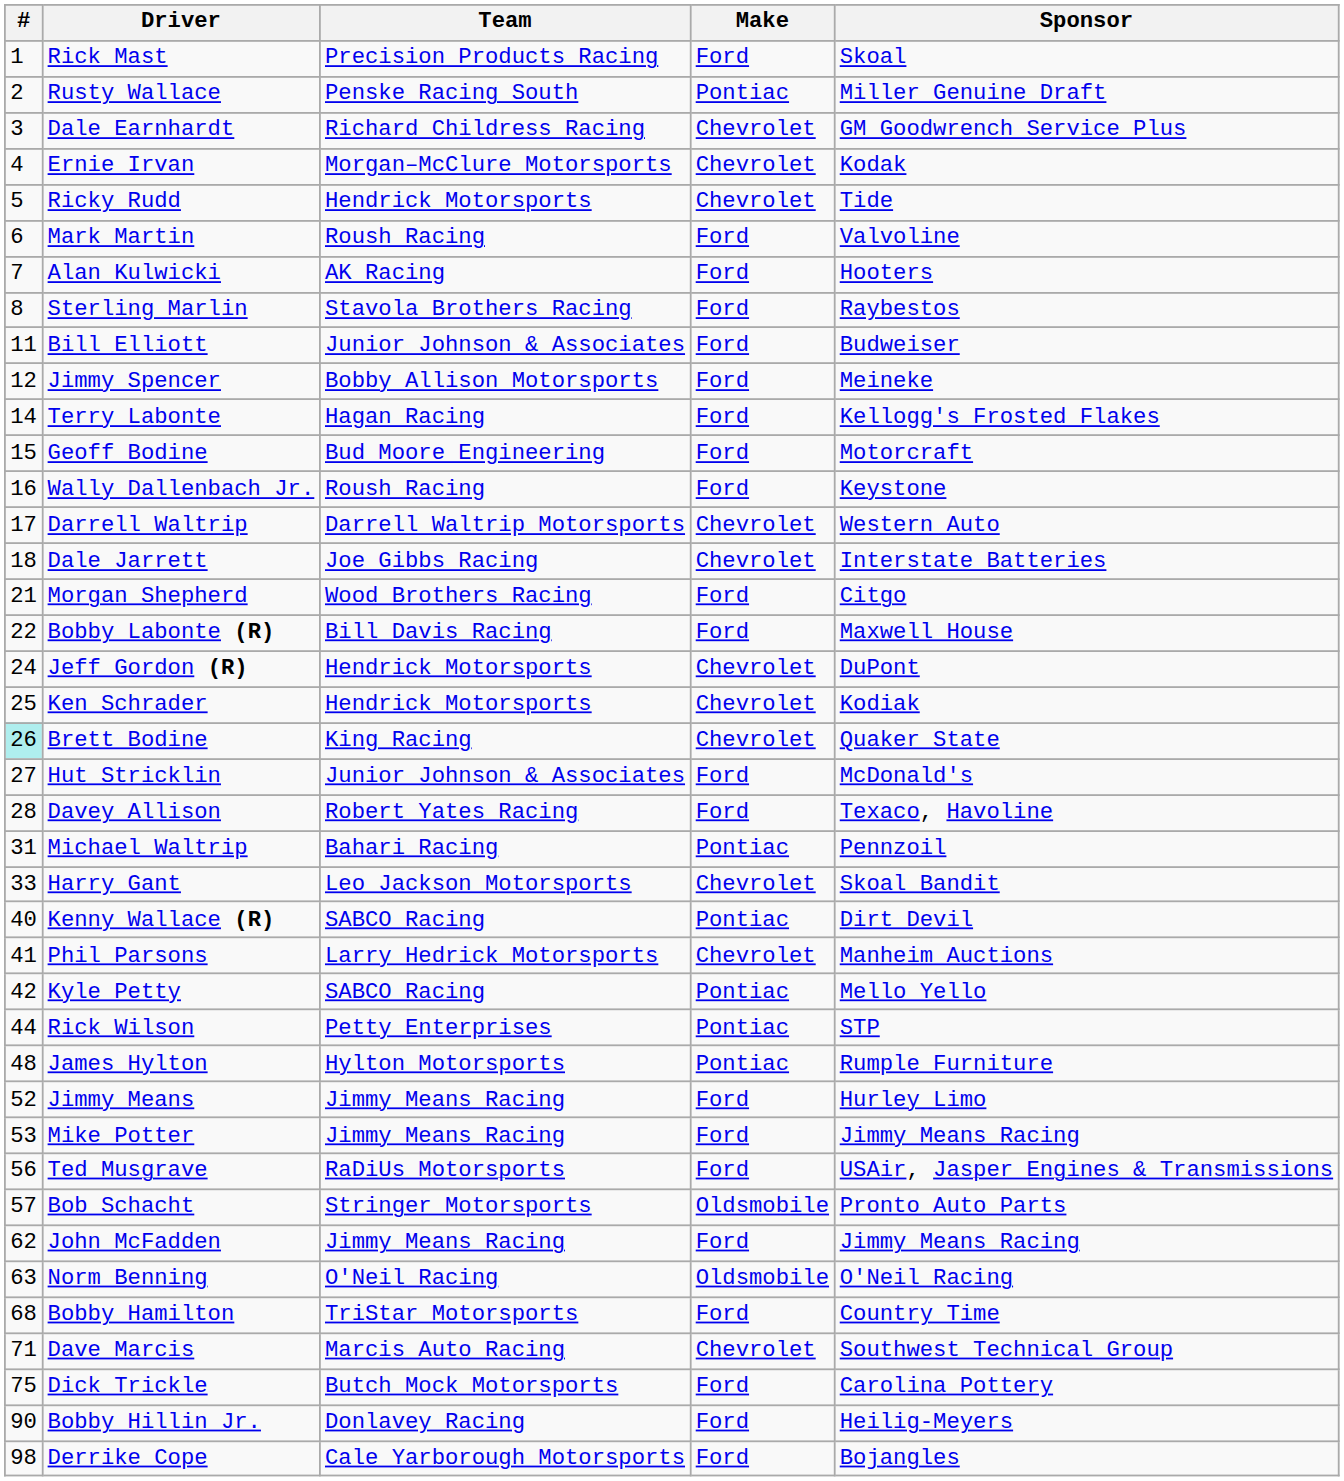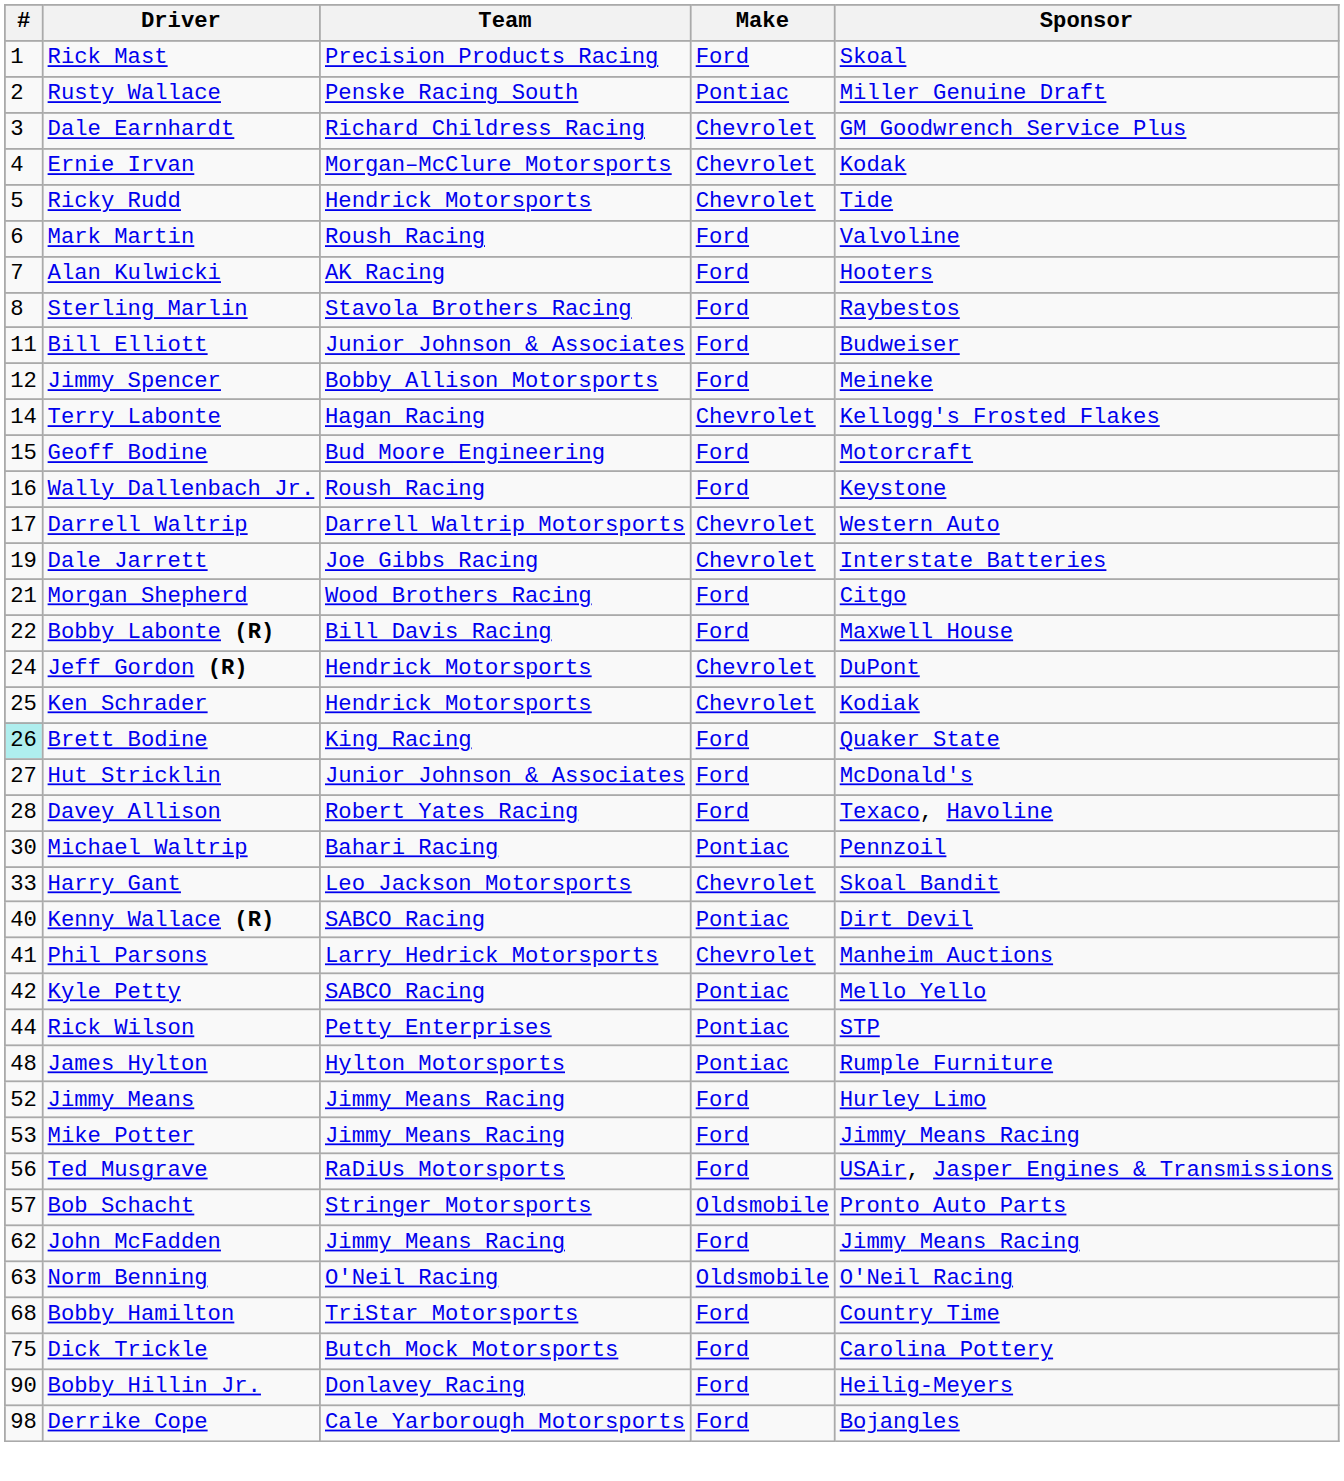 <table class="wikitable" style="font-size:95%">
 <tr>
 <th>#</th>
 <th>Driver</th>
 <th>Team</th>
 <th>Make</th>
 <th>Sponsor</th>
 </tr>
 <tr>
 <td>1</td>
 <td><a href='#'>Rick Mast</a></td>
 <td><a href='#'>Precision Products Racing</a></td>
 <td><a href='#'>Ford</a></td>
 <td><a href='#'>Skoal</a></td>
 </tr>
 <tr>
 <td>2</td>
 <td><a href='#'>Rusty Wallace</a></td>
 <td><a href='#'>Penske Racing South</a></td>
 <td><a href='#'>Pontiac</a></td>
 <td><a href='#'>Miller Genuine Draft</a></td>
 </tr>
 <tr>
 <td>3</td>
 <td><a href='#'>Dale Earnhardt</a></td>
 <td><a href='#'>Richard Childress Racing</a></td>
 <td><a href='#'>Chevrolet</a></td>
 <td><a href='#'>GM Goodwrench Service Plus</a></td>
 </tr>
 <tr>
 <td>4</td>
 <td><a href='#'>Ernie Irvan</a></td>
 <td><a href='#'>Morgan–McClure Motorsports</a></td>
 <td><a href='#'>Chevrolet</a></td>
 <td><a href='#'>Kodak</a></td>
 </tr>
 <tr>
 <td>5</td>
 <td><a href='#'>Ricky Rudd</a></td>
 <td><a href='#'>Hendrick Motorsports</a></td>
 <td><a href='#'>Chevrolet</a></td>
 <td><a href='#'>Tide</a></td>
 </tr>
 <tr>
 <td>6</td>
 <td><a href='#'>Mark Martin</a></td>
 <td><a href='#'>Roush Racing</a></td>
 <td><a href='#'>Ford</a></td>
 <td><a href='#'>Valvoline</a></td>
 </tr>
 <tr>
 <td>7</td>
 <td><a href='#'>Alan Kulwicki</a></td>
 <td><a href='#'>AK Racing</a></td>
 <td><a href='#'>Ford</a></td>
 <td><a href='#'>Hooters</a></td>
 </tr>
 <tr>
 <td>8</td>
 <td><a href='#'>Sterling Marlin</a></td>
 <td><a href='#'>Stavola Brothers Racing</a></td>
 <td><a href='#'>Ford</a></td>
 <td><a href='#'>Raybestos</a></td>
 </tr>
 <tr>
 <td>11</td>
 <td><a href='#'>Bill Elliott</a></td>
 <td><a href='#'>Junior Johnson & Associates</a></td>
 <td><a href='#'>Ford</a></td>
 <td><a href='#'>Budweiser</a></td>
 </tr>
 <tr>
 <td>12</td>
 <td><a href='#'>Jimmy Spencer</a></td>
 <td><a href='#'>Bobby Allison Motorsports</a></td>
 <td><a href='#'>Ford</a></td>
 <td><a href='#'>Meineke</a></td>
 </tr>
 <tr>
 <td>14</td>
 <td><a href='#'>Terry Labonte</a></td>
 <td><a href='#'>Hagan Racing</a></td>
-<td><a href='#'>Ford</a></td>
+<td><a href='#'>Chevrolet</a></td>
 <td><a href='#'>Kellogg's Frosted Flakes</a></td>
 </tr>
 <tr>
 <td>15</td>
 <td><a href='#'>Geoff Bodine</a></td>
 <td><a href='#'>Bud Moore Engineering</a></td>
 <td><a href='#'>Ford</a></td>
 <td><a href='#'>Motorcraft</a></td>
 </tr>
 <tr>
 <td>16</td>
 <td><a href='#'>Wally Dallenbach Jr.</a></td>
 <td><a href='#'>Roush Racing</a></td>
 <td><a href='#'>Ford</a></td>
 <td><a href='#'>Keystone</a></td>
 </tr>
 <tr>
 <td>17</td>
 <td><a href='#'>Darrell Waltrip</a></td>
 <td><a href='#'>Darrell Waltrip Motorsports</a></td>
 <td><a href='#'>Chevrolet</a></td>
 <td><a href='#'>Western Auto</a></td>
 </tr>
 <tr>
-<td>18</td>
+<td>19</td>
 <td><a href='#'>Dale Jarrett</a></td>
 <td><a href='#'>Joe Gibbs Racing</a></td>
 <td><a href='#'>Chevrolet</a></td>
 <td><a href='#'>Interstate Batteries</a></td>
 </tr>
 <tr>
 <td>21</td>
 <td><a href='#'>Morgan Shepherd</a></td>
 <td><a href='#'>Wood Brothers Racing</a></td>
 <td><a href='#'>Ford</a></td>
 <td><a href='#'>Citgo</a></td>
 </tr>
 <tr>
 <td>22</td>
 <td><a href='#'>Bobby Labonte</a> <strong>(R)</strong></td>
 <td><a href='#'>Bill Davis Racing</a></td>
 <td><a href='#'>Ford</a></td>
 <td><a href='#'>Maxwell House</a></td>
 </tr>
 <tr>
 <td>24</td>
 <td><a href='#'>Jeff Gordon</a> <strong>(R)</strong></td>
 <td><a href='#'>Hendrick Motorsports</a></td>
 <td><a href='#'>Chevrolet</a></td>
 <td><a href='#'>DuPont</a></td>
 </tr>
 <tr>
 <td>25</td>
 <td><a href='#'>Ken Schrader</a></td>
 <td><a href='#'>Hendrick Motorsports</a></td>
 <td><a href='#'>Chevrolet</a></td>
 <td><a href='#'>Kodiak</a></td>
 </tr>
 <tr>
 <td style="background: paleturquoise;">26</td>
 <td><a href='#'>Brett Bodine</a></td>
 <td><a href='#'>King Racing</a></td>
-<td><a href='#'>Chevrolet</a></td>
+<td><a href='#'>Ford</a></td>
 <td><a href='#'>Quaker State</a></td>
 </tr>
 <tr>
 <td>27</td>
 <td><a href='#'>Hut Stricklin</a></td>
 <td><a href='#'>Junior Johnson & Associates</a></td>
 <td><a href='#'>Ford</a></td>
 <td><a href='#'>McDonald's</a></td>
 </tr>
 <tr>
 <td>28</td>
 <td><a href='#'>Davey Allison</a></td>
 <td><a href='#'>Robert Yates Racing</a></td>
 <td><a href='#'>Ford</a></td>
 <td><a href='#'>Texaco</a>, <a href='#'>Havoline</a></td>
 </tr>
 <tr>
-<td>31</td>
+<td>30</td>
 <td><a href='#'>Michael Waltrip</a></td>
 <td><a href='#'>Bahari Racing</a></td>
 <td><a href='#'>Pontiac</a></td>
 <td><a href='#'>Pennzoil</a></td>
 </tr>
 <tr>
 <td>33</td>
 <td><a href='#'>Harry Gant</a></td>
 <td><a href='#'>Leo Jackson Motorsports</a></td>
 <td><a href='#'>Chevrolet</a></td>
 <td><a href='#'>Skoal Bandit</a></td>
 </tr>
 <tr>
 <td>40</td>
 <td><a href='#'>Kenny Wallace</a> <strong>(R)</strong></td>
 <td><a href='#'>SABCO Racing</a></td>
 <td><a href='#'>Pontiac</a></td>
 <td><a href='#'>Dirt Devil</a></td>
 </tr>
 <tr>
 <td>41</td>
 <td><a href='#'>Phil Parsons</a></td>
 <td><a href='#'>Larry Hedrick Motorsports</a></td>
 <td><a href='#'>Chevrolet</a></td>
 <td><a href='#'>Manheim Auctions</a></td>
 </tr>
 <tr>
 <td>42</td>
 <td><a href='#'>Kyle Petty</a></td>
 <td><a href='#'>SABCO Racing</a></td>
 <td><a href='#'>Pontiac</a></td>
 <td><a href='#'>Mello Yello</a></td>
 </tr>
 <tr>
 <td>44</td>
 <td><a href='#'>Rick Wilson</a></td>
 <td><a href='#'>Petty Enterprises</a></td>
 <td><a href='#'>Pontiac</a></td>
 <td><a href='#'>STP</a></td>
 </tr>
 <tr>
 <td>48</td>
 <td><a href='#'>James Hylton</a></td>
 <td><a href='#'>Hylton Motorsports</a></td>
 <td><a href='#'>Pontiac</a></td>
 <td><a href='#'>Rumple Furniture</a></td>
 </tr>
 <tr>
 <td>52</td>
 <td><a href='#'>Jimmy Means</a></td>
 <td><a href='#'>Jimmy Means Racing</a></td>
 <td><a href='#'>Ford</a></td>
 <td><a href='#'>Hurley Limo</a></td>
 </tr>
 <tr>
 <td>53</td>
 <td><a href='#'>Mike Potter</a></td>
 <td><a href='#'>Jimmy Means Racing</a></td>
 <td><a href='#'>Ford</a></td>
 <td><a href='#'>Jimmy Means Racing</a></td>
 </tr>
 <tr>
 <td>56</td>
 <td><a href='#'>Ted Musgrave</a></td>
 <td><a href='#'>RaDiUs Motorsports</a></td>
 <td><a href='#'>Ford</a></td>
 <td><a href='#'>USAir</a>, <a href='#'>Jasper Engines & Transmissions</a></td>
 </tr>
 <tr>
 <td>57</td>
 <td><a href='#'>Bob Schacht</a></td>
 <td><a href='#'>Stringer Motorsports</a></td>
 <td><a href='#'>Oldsmobile</a></td>
 <td><a href='#'>Pronto Auto Parts</a></td>
 </tr>
 <tr>
 <td>62</td>
 <td><a href='#'>John McFadden</a></td>
 <td><a href='#'>Jimmy Means Racing</a></td>
 <td><a href='#'>Ford</a></td>
 <td><a href='#'>Jimmy Means Racing</a></td>
 </tr>
 <tr>
 <td>63</td>
 <td><a href='#'>Norm Benning</a></td>
 <td><a href='#'>O'Neil Racing</a></td>
 <td><a href='#'>Oldsmobile</a></td>
 <td><a href='#'>O'Neil Racing</a></td>
 </tr>
 <tr>
 <td>68</td>
 <td><a href='#'>Bobby Hamilton</a></td>
 <td><a href='#'>TriStar Motorsports</a></td>
 <td><a href='#'>Ford</a></td>
 <td><a href='#'>Country Time</a></td>
 </tr>
 <tr>
-<td>71</td>
-<td><a href='#'>Dave Marcis</a></td>
-<td><a href='#'>Marcis Auto Racing</a></td>
-<td><a href='#'>Chevrolet</a></td>
-<td><a href='#'>Southwest Technical Group</a></td>
-</tr>
-<tr>
 <td>75</td>
 <td><a href='#'>Dick Trickle</a></td>
 <td><a href='#'>Butch Mock Motorsports</a></td>
 <td><a href='#'>Ford</a></td>
 <td><a href='#'>Carolina Pottery</a></td>
 </tr>
 <tr>
 <td>90</td>
 <td><a href='#'>Bobby Hillin Jr.</a></td>
 <td><a href='#'>Donlavey Racing</a></td>
 <td><a href='#'>Ford</a></td>
 <td><a href='#'>Heilig-Meyers</a></td>
 </tr>
 <tr>
 <td>98</td>
 <td><a href='#'>Derrike Cope</a></td>
 <td><a href='#'>Cale Yarborough Motorsports</a></td>
 <td><a href='#'>Ford</a></td>
 <td><a href='#'>Bojangles</a></td>
 </tr>
 </table>
